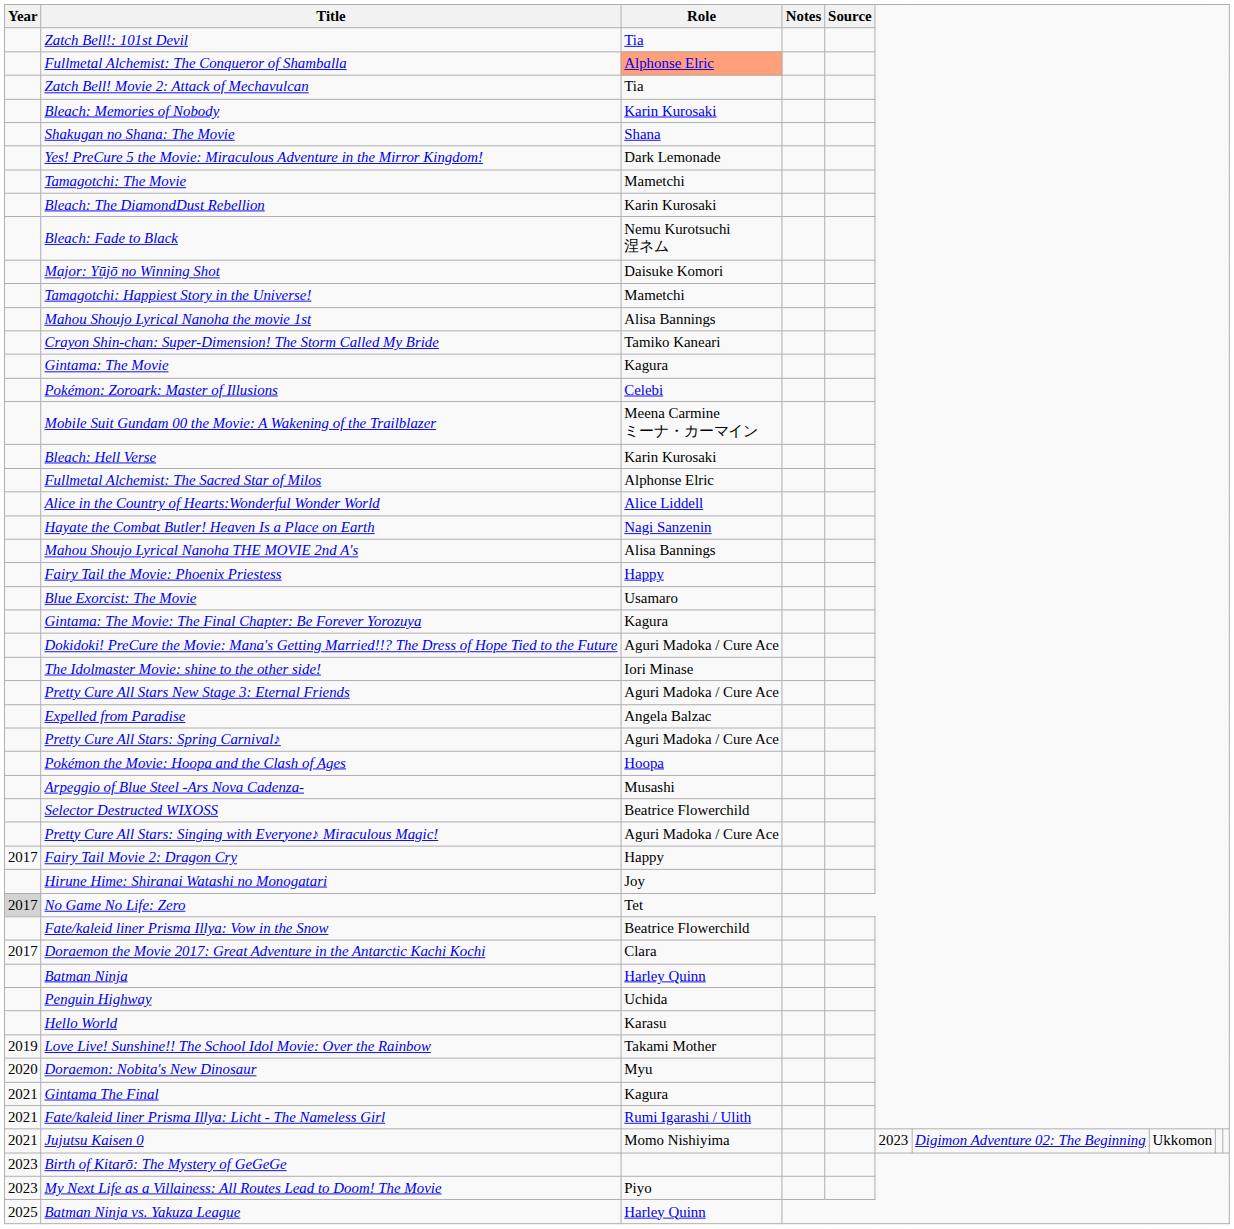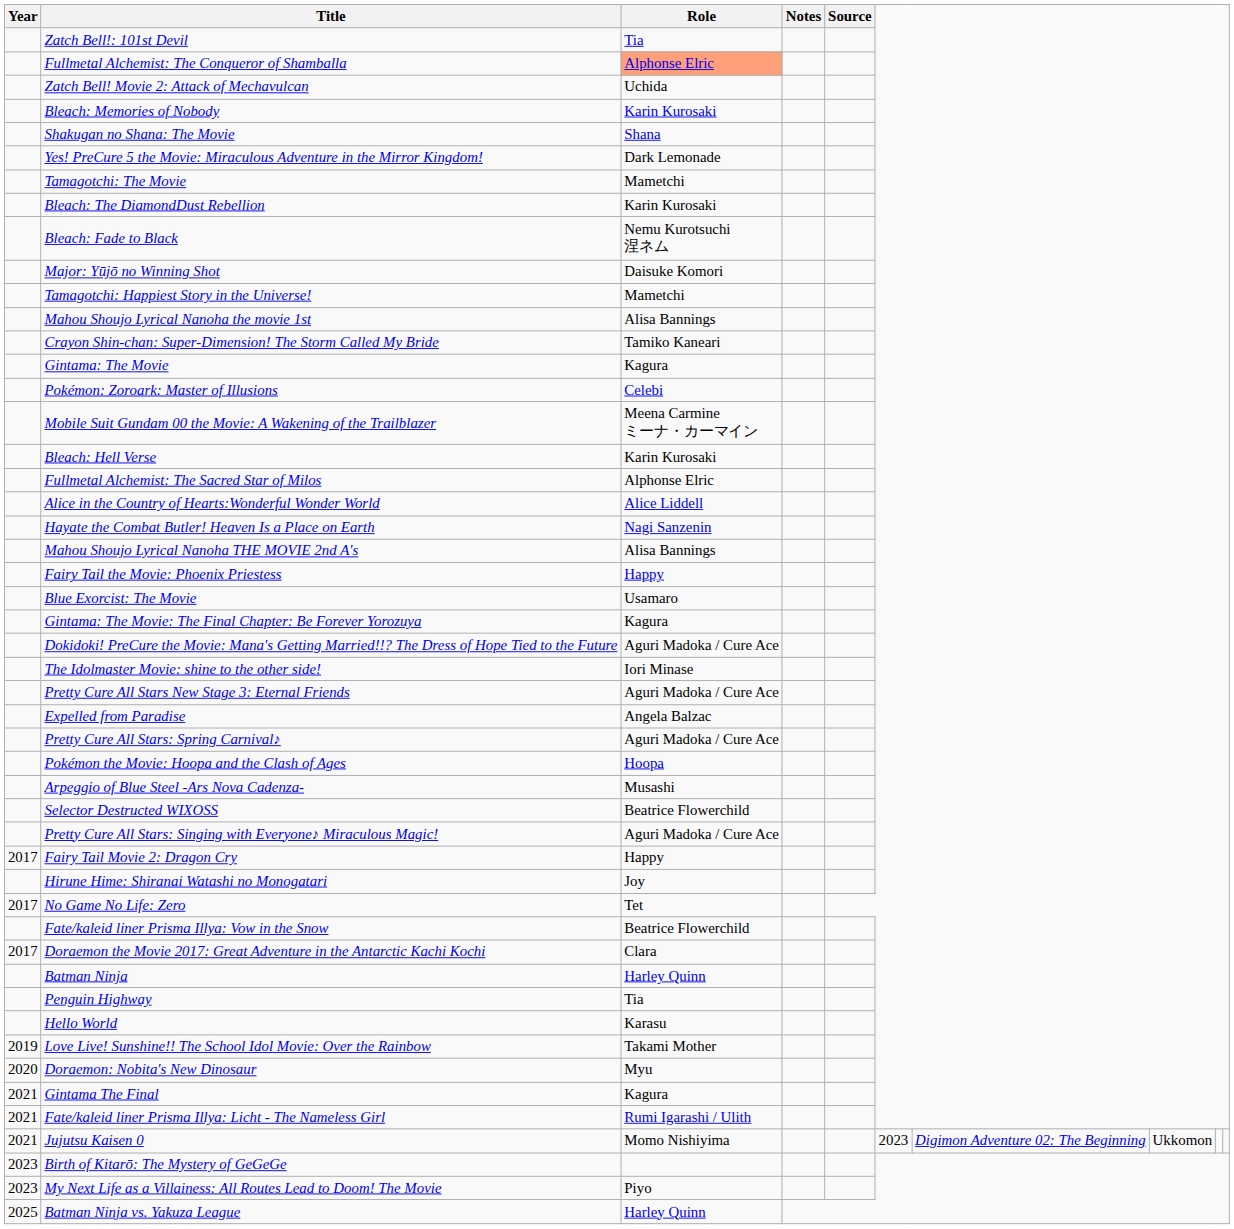 <table class="wikitable sortable plainrowheaders">
 <tr>
 <th>Year</th>
 <th>Title</th>
 <th>Role</th>
 <th class="unsortable">Notes</th>
 <th class="unsortable">Source</th>
 </tr>
 <tr>
 <td></td>
 <td><em><a href='#'>Zatch Bell!: 101st Devil</a></em></td>
 <td><a href='#'>Tia</a></td>
 <td></td>
 <td></td>
 </tr>
 <tr>
 <td></td>
 <td><em><a href='#'>Fullmetal Alchemist: The Conqueror of Shamballa</a></em></td>
 <td style="background: lightsalmon;"><a href='#'>Alphonse Elric</a></td>
 <td></td>
 <td></td>
 </tr>
 <tr>
 <td></td>
 <td><em><a href='#'>Zatch Bell! Movie 2: Attack of Mechavulcan</a></em></td>
-<td>Tia</td>
+<td>Uchida</td>
 <td></td>
 <td></td>
 </tr>
 <tr>
 <td></td>
 <td><em><a href='#'>Bleach: Memories of Nobody</a></em></td>
 <td><a href='#'>Karin Kurosaki</a></td>
 <td></td>
 <td></td>
 </tr>
 <tr>
 <td></td>
 <td><em><a href='#'>Shakugan no Shana: The Movie</a></em></td>
 <td><a href='#'>Shana</a></td>
 <td></td>
 <td></td>
 </tr>
 <tr>
 <td></td>
 <td><em><a href='#'>Yes! PreCure 5 the Movie: Miraculous Adventure in the Mirror Kingdom!</a></em></td>
 <td>Dark Lemonade</td>
 <td></td>
 <td></td>
 </tr>
 <tr>
 <td></td>
 <td><em><a href='#'>Tamagotchi: The Movie</a></em></td>
 <td>Mametchi</td>
 <td></td>
 <td></td>
 </tr>
 <tr>
 <td></td>
 <td><em><a href='#'>Bleach: The DiamondDust Rebellion</a></em></td>
 <td>Karin Kurosaki</td>
 <td></td>
 <td></td>
 </tr>
 <tr>
 <td></td>
 <td><em><a href='#'>Bleach: Fade to Black</a></em></td>
 <td>Nemu Kurotsuchi<br>涅ネム</td>
 <td></td>
 <td></td>
 </tr>
 <tr>
 <td></td>
 <td><em><a href='#'>Major: Yūjō no Winning Shot</a></em></td>
 <td>Daisuke Komori</td>
 <td></td>
 <td></td>
 </tr>
 <tr>
 <td></td>
 <td><em><a href='#'>Tamagotchi: Happiest Story in the Universe!</a></em></td>
 <td>Mametchi</td>
 <td></td>
 <td></td>
 </tr>
 <tr>
 <td></td>
 <td><em><a href='#'>Mahou Shoujo Lyrical Nanoha the movie 1st</a></em></td>
 <td>Alisa Bannings</td>
 <td></td>
 <td></td>
 </tr>
 <tr>
 <td></td>
 <td><em><a href='#'>Crayon Shin-chan: Super-Dimension! The Storm Called My Bride</a></em></td>
 <td>Tamiko Kaneari</td>
 <td></td>
 <td></td>
 </tr>
 <tr>
 <td></td>
 <td><em><a href='#'>Gintama: The Movie</a></em></td>
 <td>Kagura</td>
 <td></td>
 <td></td>
 </tr>
 <tr>
 <td></td>
 <td><em><a href='#'>Pokémon: Zoroark: Master of Illusions</a> </em></td>
 <td><a href='#'>Celebi</a></td>
 <td></td>
 <td></td>
 </tr>
 <tr>
 <td></td>
 <td><em><a href='#'>Mobile Suit Gundam 00 the Movie: A Wakening of the Trailblazer</a></em></td>
 <td>Meena Carmine<br>ミーナ・カーマイン</td>
 <td></td>
 <td></td>
 </tr>
 <tr>
 <td></td>
 <td><em><a href='#'>Bleach: Hell Verse</a></em></td>
 <td>Karin Kurosaki</td>
 <td></td>
 <td></td>
 </tr>
 <tr>
 <td></td>
 <td><em><a href='#'>Fullmetal Alchemist: The Sacred Star of Milos</a></em></td>
 <td>Alphonse Elric</td>
 <td></td>
 <td></td>
 </tr>
 <tr>
 <td></td>
 <td><em><a href='#'>Alice in the Country of Hearts:Wonderful Wonder World</a></em></td>
 <td><a href='#'>Alice Liddell</a></td>
 <td></td>
 <td></td>
 </tr>
 <tr>
 <td></td>
 <td><em><a href='#'>Hayate the Combat Butler! Heaven Is a Place on Earth</a></em></td>
 <td><a href='#'>Nagi Sanzenin</a></td>
 <td></td>
 <td></td>
 </tr>
 <tr>
 <td></td>
 <td><em><a href='#'>Mahou Shoujo Lyrical Nanoha THE MOVIE 2nd A's</a></em></td>
 <td>Alisa Bannings</td>
 <td></td>
 <td></td>
 </tr>
 <tr>
 <td></td>
 <td><em><a href='#'>Fairy Tail the Movie: Phoenix Priestess</a></em></td>
 <td><a href='#'>Happy</a></td>
 <td></td>
 <td></td>
 </tr>
 <tr>
 <td></td>
 <td><em><a href='#'>Blue Exorcist: The Movie</a></em></td>
 <td>Usamaro</td>
 <td></td>
 <td></td>
 </tr>
 <tr>
 <td></td>
 <td><em><a href='#'>Gintama: The Movie: The Final Chapter: Be Forever Yorozuya</a> </em></td>
 <td>Kagura</td>
 <td></td>
 <td></td>
 </tr>
 <tr>
 <td></td>
 <td><em><a href='#'>Dokidoki! PreCure the Movie: Mana's Getting Married!!? The Dress of Hope Tied to the Future</a></em></td>
 <td>Aguri Madoka / Cure Ace</td>
 <td></td>
 <td></td>
 </tr>
 <tr>
 <td></td>
 <td><em><a href='#'>The Idolmaster Movie: shine to the other side!</a></em></td>
 <td>Iori Minase</td>
 <td></td>
 <td></td>
 </tr>
 <tr>
 <td></td>
 <td><em><a href='#'>Pretty Cure All Stars New Stage 3: Eternal Friends</a></em></td>
 <td>Aguri Madoka / Cure Ace</td>
 <td></td>
 <td></td>
 </tr>
 <tr>
 <td></td>
 <td><em><a href='#'>Expelled from Paradise</a></em></td>
 <td>Angela Balzac</td>
 <td></td>
 <td></td>
 </tr>
 <tr>
 <td></td>
 <td><em><a href='#'>Pretty Cure All Stars: Spring Carnival♪</a></em></td>
 <td>Aguri Madoka / Cure Ace</td>
 <td></td>
 <td></td>
 </tr>
 <tr>
 <td></td>
 <td><em><a href='#'>Pokémon the Movie: Hoopa and the Clash of Ages</a> </em></td>
 <td><a href='#'>Hoopa</a></td>
 <td></td>
 <td></td>
 </tr>
 <tr>
 <td></td>
 <td><em><a href='#'>Arpeggio of Blue Steel -Ars Nova Cadenza-</a></em></td>
 <td>Musashi</td>
 <td></td>
 <td></td>
 </tr>
 <tr>
 <td></td>
 <td><em><a href='#'>Selector Destructed WIXOSS</a></em></td>
 <td>Beatrice Flowerchild</td>
 <td></td>
 <td></td>
 </tr>
 <tr>
 <td></td>
 <td><em><a href='#'>Pretty Cure All Stars: Singing with Everyone♪ Miraculous Magic!</a></em></td>
 <td>Aguri Madoka / Cure Ace</td>
 <td></td>
 <td></td>
 </tr>
 <tr>
 <td>2017</td>
 <td><a href='#'><em>Fairy Tail Movie 2: Dragon Cry</em></a></td>
 <td>Happy</td>
 <td></td>
 <td></td>
 </tr>
 <tr>
 <td></td>
 <td><em><a href='#'>Hirune Hime: Shiranai Watashi no Monogatari</a></em></td>
 <td>Joy</td>
 <td></td>
 <td></td>
 </tr>
 <tr>
-<td style="background: lightgrey;">2017</td>
+<td>2017</td>
 <td><em><a href='#'>No Game No Life: Zero</a></em></td>
 <td>Tet</td>
 <td></td>
 </tr>
 <tr>
 <td></td>
 <td><em><a href='#'>Fate/kaleid liner Prisma Illya: Vow in the Snow</a></em></td>
 <td>Beatrice Flowerchild</td>
 <td></td>
 <td></td>
 </tr>
 <tr>
 <td>2017</td>
 <td><em><a href='#'>Doraemon the Movie 2017: Great Adventure in the Antarctic Kachi Kochi</a></em></td>
 <td>Clara</td>
 <td></td>
 <td></td>
 </tr>
 <tr>
 <td></td>
 <td><em><a href='#'>Batman Ninja</a></em></td>
 <td><a href='#'>Harley Quinn</a></td>
 <td></td>
 <td></td>
 </tr>
 <tr>
 <td></td>
 <td><em><a href='#'>Penguin Highway</a></em></td>
-<td>Uchida</td>
+<td>Tia</td>
 <td></td>
 <td></td>
 </tr>
 <tr>
 <td></td>
 <td><em><a href='#'>Hello World</a></em></td>
 <td>Karasu</td>
 <td></td>
 <td></td>
 </tr>
 <tr>
 <td>2019</td>
 <td><em><a href='#'>Love Live! Sunshine!! The School Idol Movie: Over the Rainbow</a></em></td>
 <td>Takami Mother</td>
 <td></td>
 <td></td>
 </tr>
 <tr>
 <td>2020</td>
 <td><em><a href='#'>Doraemon: Nobita's New Dinosaur</a></em></td>
 <td>Myu</td>
 <td></td>
 <td></td>
 </tr>
 <tr>
 <td>2021</td>
 <td><em><a href='#'>Gintama The Final</a></em></td>
 <td>Kagura</td>
 <td></td>
 <td></td>
 </tr>
 <tr>
 <td>2021</td>
 <td><em><a href='#'>Fate/kaleid liner Prisma Illya: Licht - The Nameless Girl</a></em></td>
 <td><a href='#'>Rumi Igarashi / Ulith</a></td>
 <td></td>
 <td></td>
 </tr>
 <tr>
 <td>2021</td>
 <td><em><a href='#'>Jujutsu Kaisen 0</a></em></td>
 <td>Momo Nishiyima</td>
 <td></td>
 <td></td>
 <td>2023</td>
 <td><em><a href='#'>Digimon Adventure 02: The Beginning</a></em></td>
 <td>Ukkomon</td>
 <td></td>
 <td></td>
 </tr>
 <tr>
 <td>2023</td>
 <td><em><a href='#'>Birth of Kitarō: The Mystery of GeGeGe</a></em></td>
 <td></td>
 <td></td>
 <td></td>
 </tr>
 <tr>
 <td>2023</td>
 <td><em><a href='#'>My Next Life as a Villainess: All Routes Lead to Doom! The Movie</a></em></td>
 <td>Piyo</td>
 <td></td>
 <td></td>
 </tr>
 <tr>
 <td>2025</td>
 <td><em><a href='#'>Batman Ninja vs. Yakuza League</a></em></td>
 <td><a href='#'>Harley Quinn</a></td>
 </tr>
 </table>
